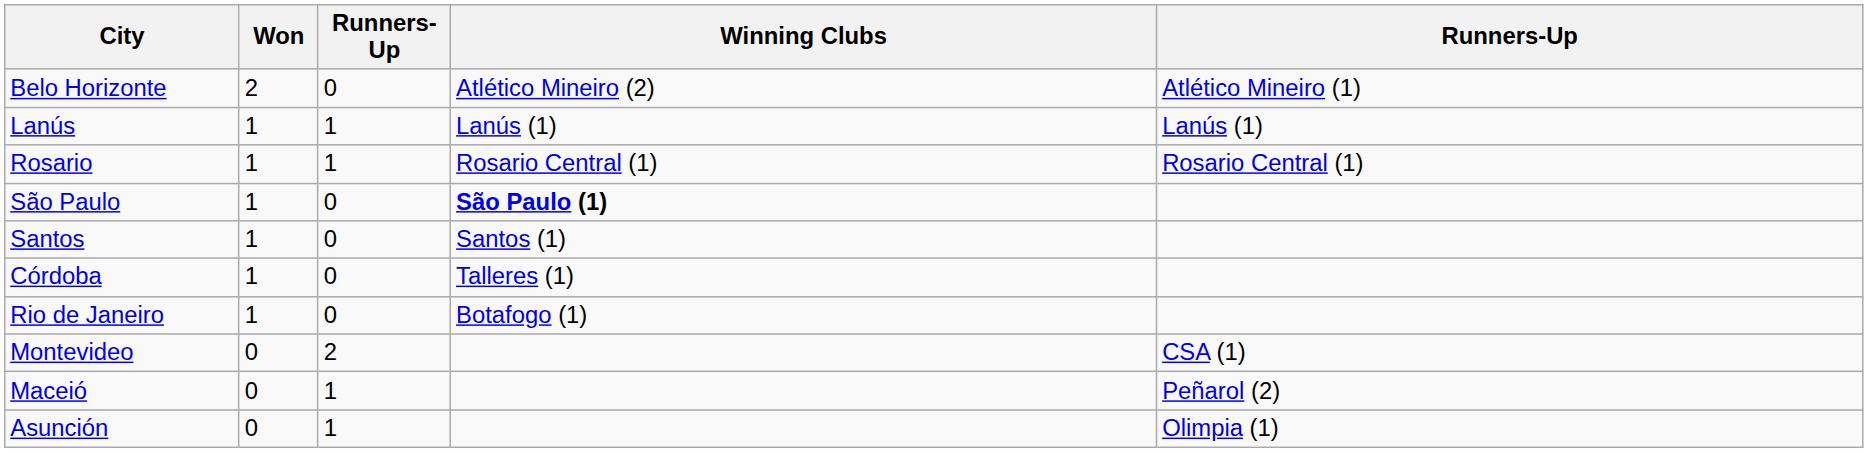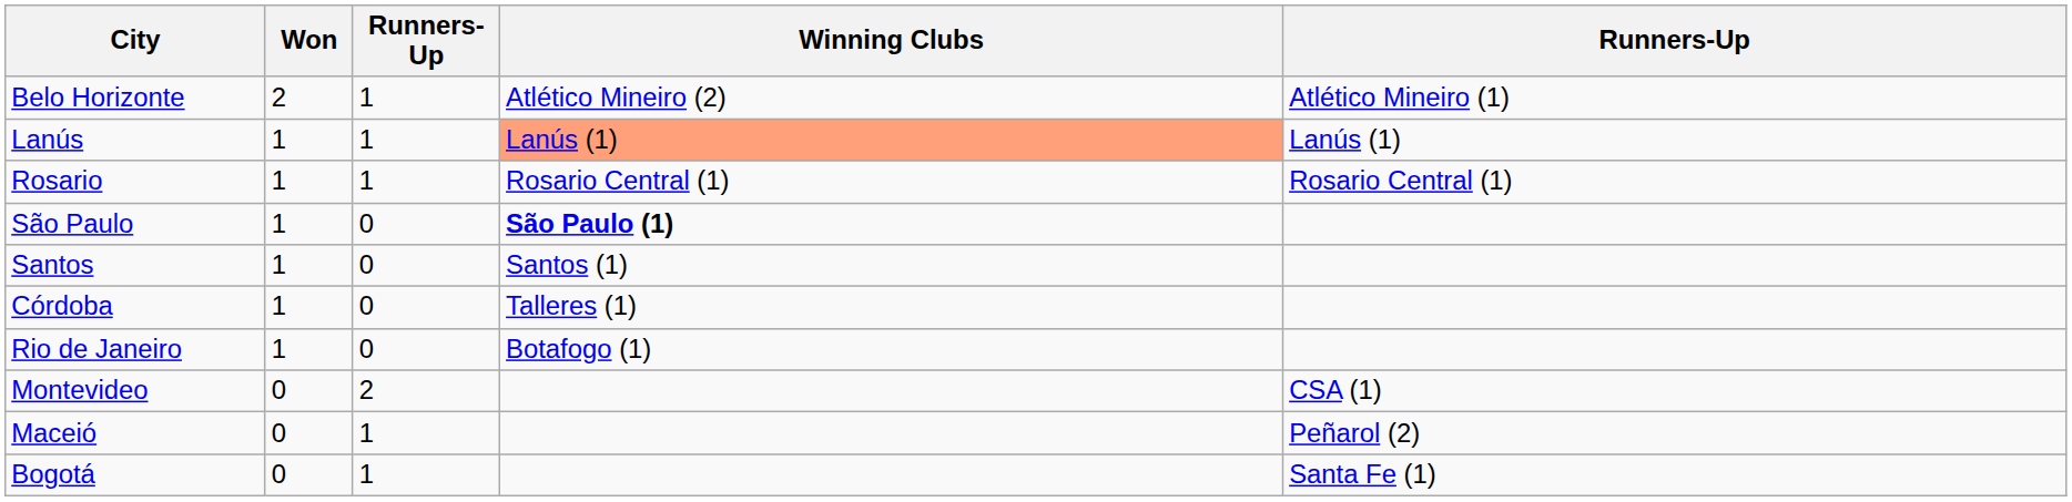 <table class="wikitable sortable">
 <tr>
 <th width=6%>City</th>
 <th width=1%>Won</th>
 <th width=1%>Runners-Up</th>
 <th class="unsortable" style="width:20%;">Winning Clubs</th>
 <th class="unsortable" style="width:20%;">Runners-Up</th>
 </tr>
 <tr>
 <td> <a href='#'>Belo Horizonte</a></td>
 <td>2</td>
-<td>0</td>
+<td>1</td>
 <td><a href='#'>Atlético Mineiro</a> (2)</td>
 <td><a href='#'>Atlético Mineiro</a> (1)</td>
 </tr>
 <tr>
 <td> <a href='#'>Lanús</a></td>
 <td>1</td>
 <td>1</td>
-<td><a href='#'>Lanús</a> (1)</td>
+<td style="background: lightsalmon;"><a href='#'>Lanús</a> (1)</td>
 <td><a href='#'>Lanús</a> (1)</td>
 </tr>
 <tr>
 <td> <a href='#'>Rosario</a></td>
 <td>1</td>
 <td>1</td>
 <td><a href='#'>Rosario Central</a> (1)</td>
 <td><a href='#'>Rosario Central</a> (1)</td>
 </tr>
 <tr>
 <td> <a href='#'>São Paulo</a></td>
 <td>1</td>
 <td>0</td>
 <td><strong><a href='#'>São Paulo</a> (1)</strong></td>
 <td></td>
 </tr>
 <tr>
 <td> <a href='#'>Santos</a></td>
 <td>1</td>
 <td>0</td>
 <td><a href='#'>Santos</a> (1)</td>
 <td></td>
 </tr>
 <tr>
 <td> <a href='#'>Córdoba</a></td>
 <td>1</td>
 <td>0</td>
 <td><a href='#'>Talleres</a> (1)</td>
 <td></td>
 </tr>
 <tr>
 <td> <a href='#'>Rio de Janeiro</a></td>
 <td>1</td>
 <td>0</td>
 <td><a href='#'>Botafogo</a> (1)</td>
 <td></td>
 </tr>
 <tr>
 <td> <a href='#'>Montevideo</a></td>
 <td>0</td>
 <td>2</td>
 <td></td>
 <td><a href='#'>CSA</a> (1)</td>
 </tr>
 <tr>
 <td> <a href='#'>Maceió</a></td>
 <td>0</td>
 <td>1</td>
 <td></td>
 <td><a href='#'>Peñarol</a> (2)</td>
 </tr>
 <tr>
-<td> <a href='#'>Asunción</a></td>
+<td> <a href='#'>Bogotá</a></td>
 <td>0</td>
 <td>1</td>
 <td></td>
-<td><a href='#'>Olimpia</a> (1)</td>
+<td><a href='#'>Santa Fe</a> (1)</td>
 </tr>
 </table>
